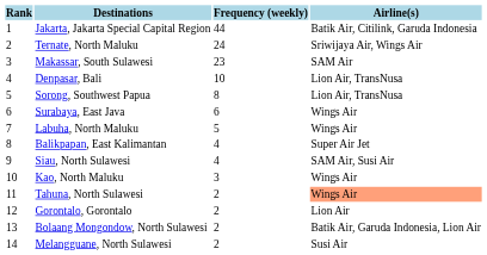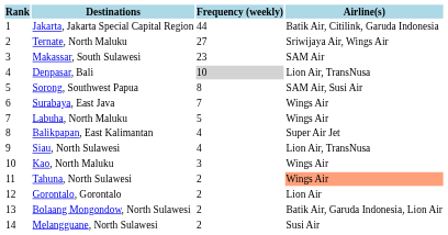 <table class="sortable" style="font-size:89%; align=center;">
 <tr style="background:lightblue;">
 <th>Rank</th>
 <th>Destinations</th>
 <th>Frequency (weekly)</th>
 <th>Airline(s)</th>
 </tr>
 <tr>
 <td>1</td>
 <td> <a href='#'>Jakarta</a>, Jakarta Special Capital Region</td>
 <td>44</td>
 <td>Batik Air, Citilink, Garuda Indonesia</td>
 </tr>
 <tr>
 <td>2</td>
 <td> <a href='#'>Ternate</a>, North Maluku</td>
-<td>24</td>
+<td>27</td>
 <td>Sriwijaya Air, Wings Air</td>
 </tr>
 <tr>
 <td>3</td>
 <td> <a href='#'>Makassar</a>, South Sulawesi</td>
 <td>23</td>
 <td>SAM Air</td>
 </tr>
 <tr>
 <td>4</td>
 <td> <a href='#'>Denpasar</a>, Bali</td>
-<td>10</td>
+<td style="background: lightgrey;">10</td>
 <td>Lion Air, TransNusa</td>
 </tr>
 <tr>
 <td>5</td>
 <td> <a href='#'>Sorong</a>, Southwest Papua</td>
 <td>8</td>
-<td>Lion Air, TransNusa</td>
+<td>SAM Air, Susi Air</td>
 </tr>
 <tr>
 <td>6</td>
 <td> <a href='#'>Surabaya</a>, East Java</td>
-<td>6</td>
+<td>7</td>
 <td>Wings Air</td>
 </tr>
 <tr>
 <td>7</td>
 <td> <a href='#'>Labuha</a>, North Maluku</td>
 <td>5</td>
 <td>Wings Air</td>
 </tr>
 <tr>
 <td>8</td>
 <td> <a href='#'>Balikpapan</a>, East Kalimantan</td>
 <td>4</td>
 <td>Super Air Jet</td>
 </tr>
 <tr>
 <td>9</td>
 <td> <a href='#'>Siau</a>, North Sulawesi</td>
 <td>4</td>
-<td>SAM Air, Susi Air</td>
+<td>Lion Air, TransNusa</td>
 </tr>
 <tr>
 <td>10</td>
 <td> <a href='#'>Kao</a>, North Maluku</td>
 <td>3</td>
 <td>Wings Air</td>
 </tr>
 <tr>
 <td>11</td>
 <td> <a href='#'>Tahuna</a>, North Sulawesi</td>
 <td>2</td>
 <td style="background: lightsalmon;">Wings Air</td>
 </tr>
 <tr>
 <td>12</td>
 <td> <a href='#'>Gorontalo</a>, Gorontalo</td>
 <td>2</td>
 <td>Lion Air</td>
 </tr>
 <tr>
 <td>13</td>
 <td> <a href='#'>Bolaang Mongondow</a>, North Sulawesi</td>
 <td>2</td>
 <td>Batik Air, Garuda Indonesia, Lion Air</td>
 </tr>
 <tr>
 <td>14</td>
 <td> <a href='#'>Melangguane</a>, North Sulawesi</td>
 <td>2</td>
 <td>Susi Air</td>
 </tr>
 <tr>
 </tr>
 </table>
